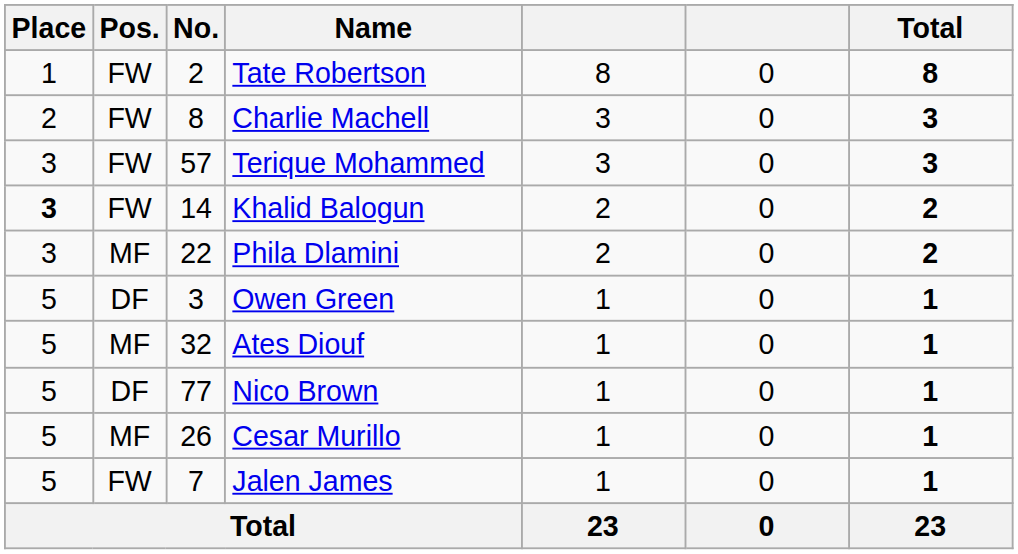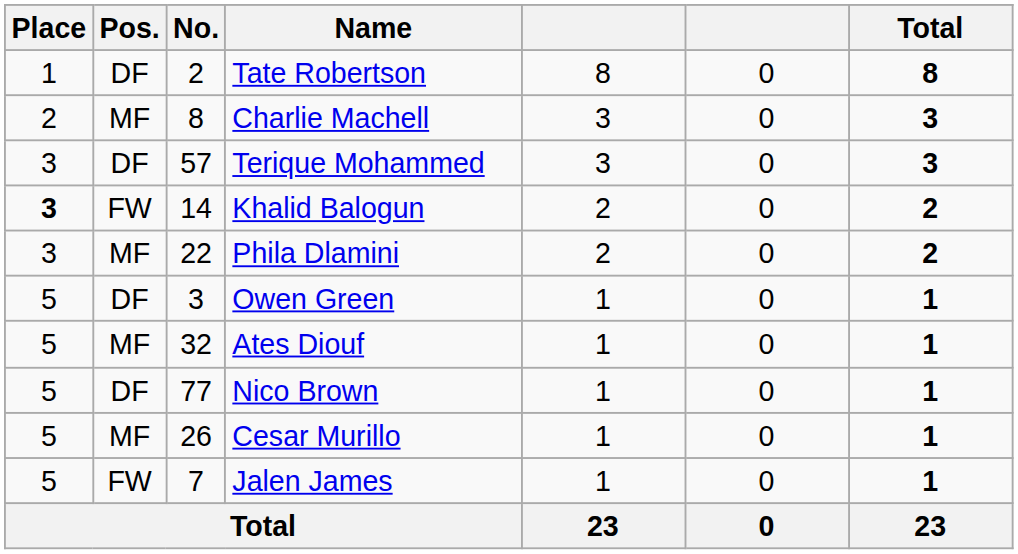 <table class="wikitable sortable" style="font-size: 95%; text-align: center;">
 <tr>
 <th width=20>Place</th>
 <th width=20>Pos.</th>
 <th width=20>No.</th>
 <th width=150>Name</th>
 <th width=80></th>
 <th width=80></th>
 <th width="80"><strong>Total</strong></th>
 </tr>
 <tr>
 <td>1</td>
-<td>FW</td>
+<td>DF</td>
 <td>2</td>
 <td align="left"> <a href='#'>Tate Robertson</a></td>
 <td>8</td>
 <td>0</td>
 <td><strong>8</strong></td>
 </tr>
 <tr>
 <td>2</td>
-<td>FW</td>
+<td>MF</td>
 <td>8</td>
 <td align="left"> <a href='#'>Charlie Machell</a></td>
 <td>3</td>
 <td>0</td>
 <td><strong>3</strong></td>
 </tr>
 <tr>
 <td>3</td>
-<td>FW</td>
+<td>DF</td>
 <td>57</td>
 <td align="left"> <a href='#'>Terique Mohammed</a></td>
 <td>3</td>
 <td>0</td>
 <td><strong>3</strong></td>
 </tr>
 <tr>
 <td><strong>3</strong></td>
 <td>FW</td>
 <td>14</td>
 <td align="left"> <a href='#'>Khalid Balogun</a></td>
 <td>2</td>
 <td>0</td>
 <td><strong>2</strong></td>
 </tr>
 <tr>
 <td>3</td>
 <td>MF</td>
 <td>22</td>
 <td align="left"> <a href='#'>Phila Dlamini</a></td>
 <td>2</td>
 <td>0</td>
 <td><strong>2</strong></td>
 </tr>
 <tr>
 <td>5</td>
 <td>DF</td>
 <td>3</td>
 <td align="left"> <a href='#'>Owen Green</a></td>
 <td>1</td>
 <td>0</td>
 <td><strong>1</strong></td>
 </tr>
 <tr>
 <td>5</td>
 <td>MF</td>
 <td>32</td>
 <td align="left"> <a href='#'>Ates Diouf</a></td>
 <td>1</td>
 <td>0</td>
 <td><strong>1</strong></td>
 </tr>
 <tr>
 <td>5</td>
 <td>DF</td>
 <td>77</td>
 <td align="left"> <a href='#'>Nico Brown</a></td>
 <td>1</td>
 <td>0</td>
 <td><strong>1</strong></td>
 </tr>
 <tr>
 <td>5</td>
 <td>MF</td>
 <td>26</td>
 <td align="left"> <a href='#'>Cesar Murillo</a></td>
 <td>1</td>
 <td>0</td>
 <td><strong>1</strong></td>
 </tr>
 <tr>
 <td>5</td>
 <td>FW</td>
 <td>7</td>
 <td align="left"> <a href='#'>Jalen James</a></td>
 <td>1</td>
 <td>0</td>
 <td><strong>1</strong></td>
 </tr>
 <tr>
 <th colspan="4">Total</th>
 <th>23</th>
 <th>0</th>
 <th>23</th>
 </tr>
 </table>
